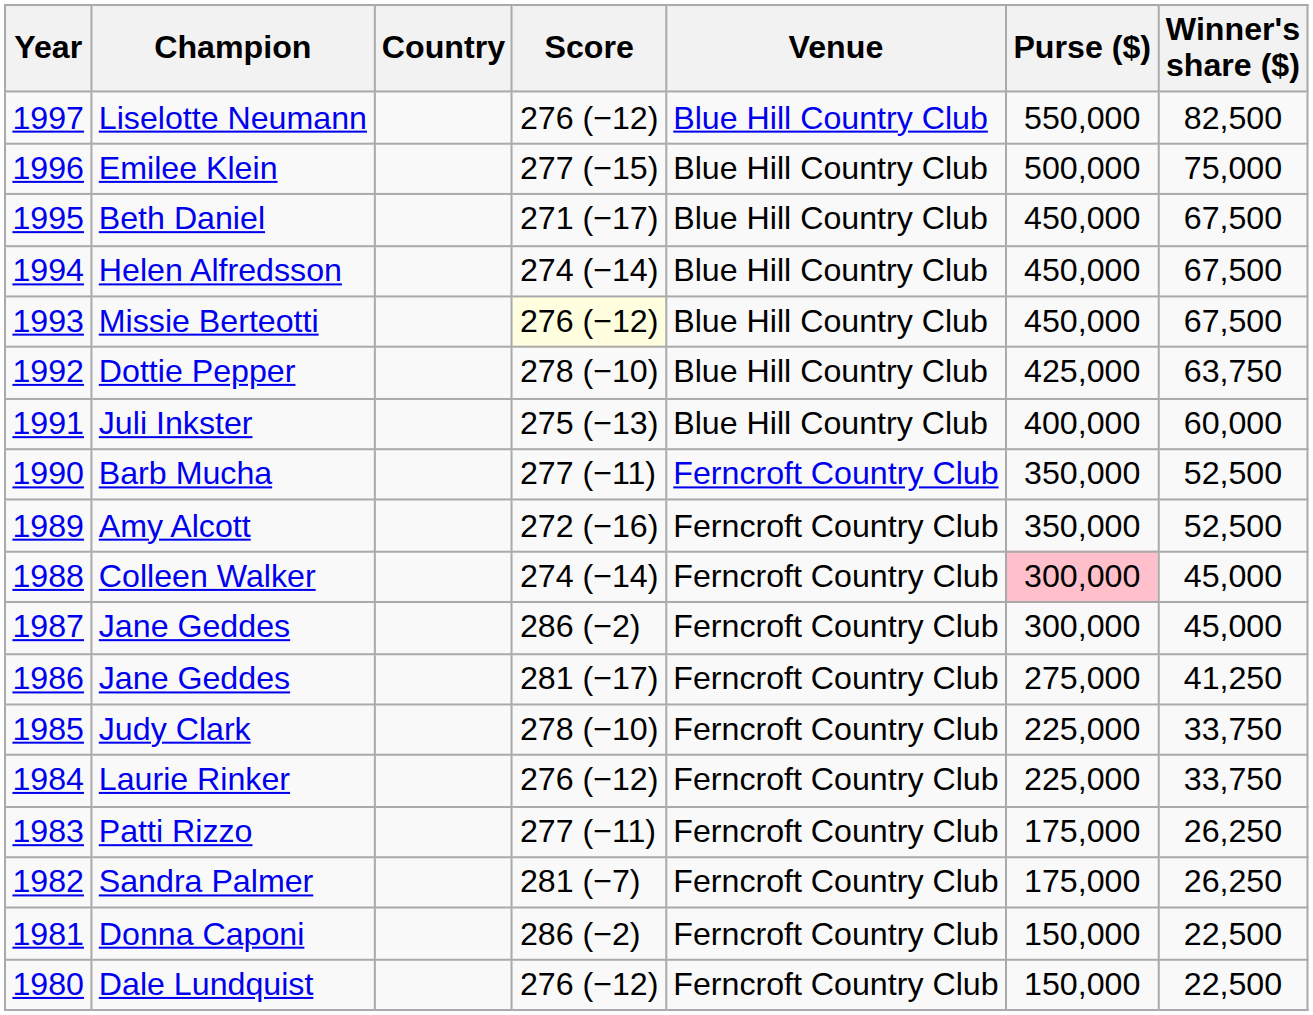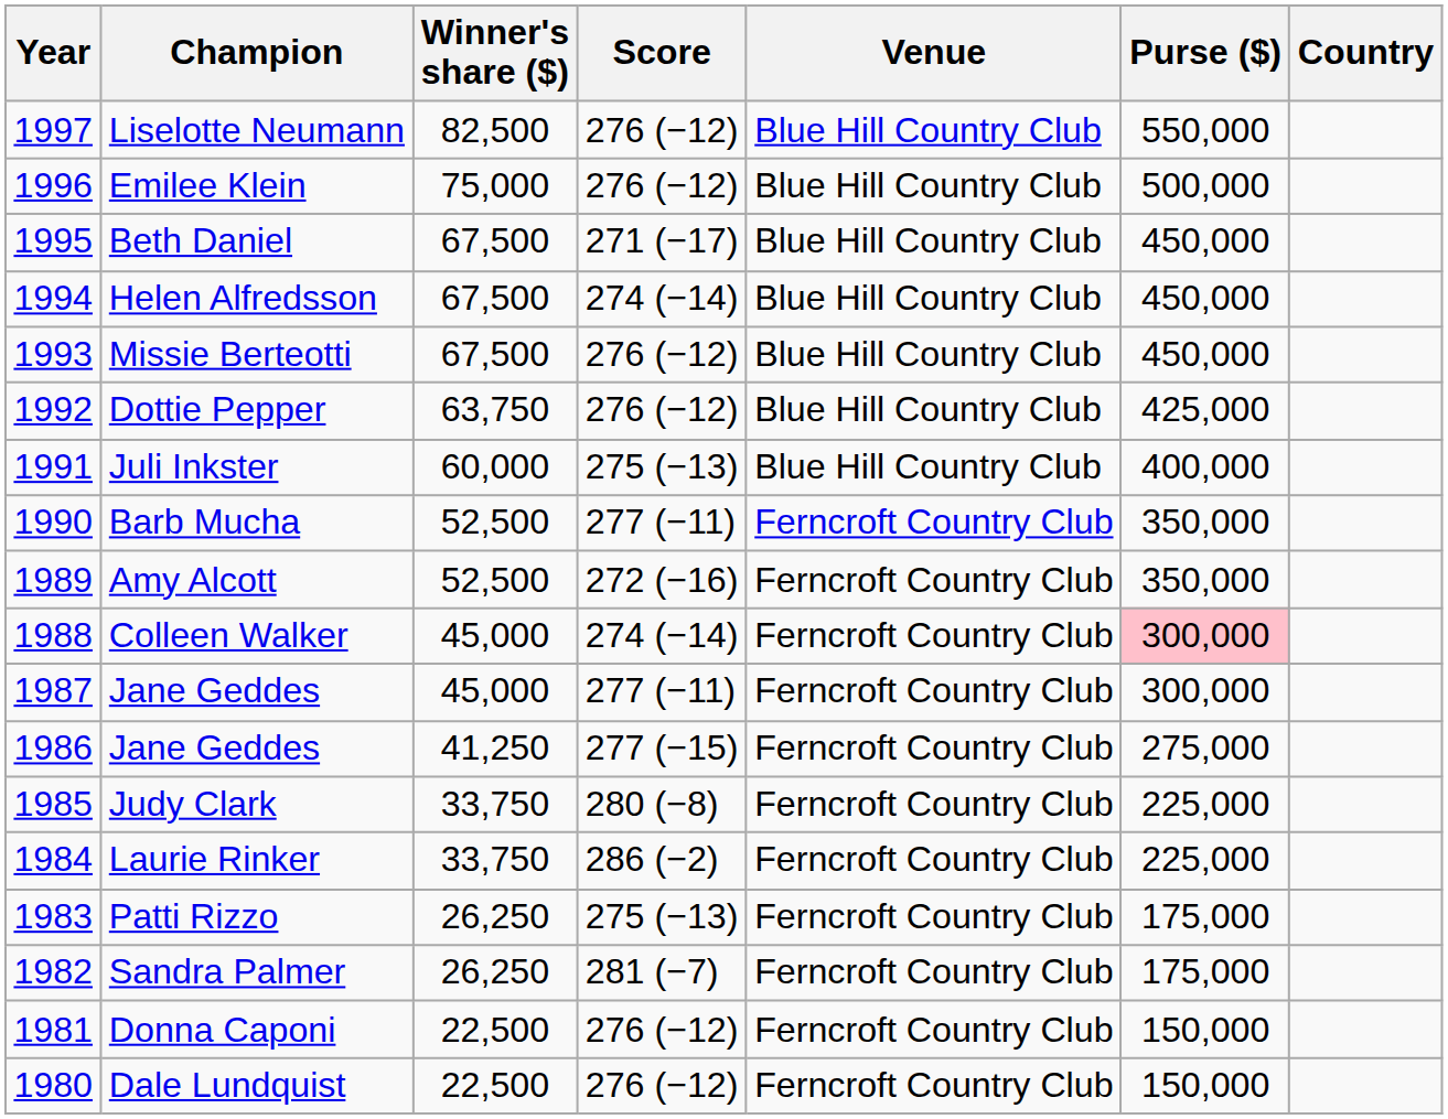 <table class="wikitable">
 <tr>
 <th>Year</th>
 <th>Champion</th>
-<th>Country</th>
+<th>Winner's<br>share ($)</th>
 <th>Score</th>
 <th>Venue</th>
 <th>Purse ($)</th>
-<th>Winner's<br>share ($)</th>
+<th>Country</th>
 </tr>
 <tr>
 <td><a href='#'>1997</a></td>
 <td><a href='#'>Liselotte Neumann</a></td>
-<td></td>
+<td align=center>82,500</td>
 <td>276 (−12)</td>
 <td><a href='#'>Blue Hill Country Club</a></td>
 <td align=center>550,000</td>
-<td align=center>82,500</td>
+<td></td>
 </tr>
 <tr>
 <td><a href='#'>1996</a></td>
 <td><a href='#'>Emilee Klein</a></td>
-<td></td>
-<td>277 (−15)</td>
+<td align=center>75,000</td>
+<td>276 (−12)</td>
 <td>Blue Hill Country Club</td>
 <td align=center>500,000</td>
-<td align=center>75,000</td>
+<td></td>
 </tr>
 <tr>
 <td><a href='#'>1995</a></td>
 <td><a href='#'>Beth Daniel</a></td>
-<td></td>
+<td align=center>67,500</td>
 <td>271 (−17)</td>
 <td>Blue Hill Country Club</td>
 <td align=center>450,000</td>
-<td align=center>67,500</td>
+<td></td>
 </tr>
 <tr>
 <td><a href='#'>1994</a></td>
 <td><a href='#'>Helen Alfredsson</a></td>
-<td></td>
+<td align=center>67,500</td>
 <td>274 (−14)</td>
 <td>Blue Hill Country Club</td>
 <td align=center>450,000</td>
-<td align=center>67,500</td>
+<td></td>
 </tr>
 <tr>
 <td><a href='#'>1993</a></td>
 <td><a href='#'>Missie Berteotti</a></td>
-<td></td>
-<td style="background: lightyellow;">276 (−12)</td>
+<td align=center>67,500</td>
+<td>276 (−12)</td>
 <td>Blue Hill Country Club</td>
 <td align=center>450,000</td>
-<td align=center>67,500</td>
+<td></td>
 </tr>
 <tr>
 <td><a href='#'>1992</a></td>
 <td><a href='#'>Dottie Pepper</a></td>
-<td></td>
-<td>278 (−10)</td>
+<td align=center>63,750</td>
+<td>276 (−12)</td>
 <td>Blue Hill Country Club</td>
 <td align=center>425,000</td>
-<td align=center>63,750</td>
+<td></td>
 </tr>
 <tr>
 <td><a href='#'>1991</a></td>
 <td><a href='#'>Juli Inkster</a></td>
-<td></td>
+<td align=center>60,000</td>
 <td>275 (−13)</td>
 <td>Blue Hill Country Club</td>
 <td align=center>400,000</td>
-<td align=center>60,000</td>
+<td></td>
 </tr>
 <tr>
 <td><a href='#'>1990</a></td>
 <td><a href='#'>Barb Mucha</a></td>
-<td></td>
+<td align=center>52,500</td>
 <td>277 (−11)</td>
 <td><a href='#'>Ferncroft Country Club</a></td>
 <td align=center>350,000</td>
-<td align=center>52,500</td>
+<td></td>
 </tr>
 <tr>
 <td><a href='#'>1989</a></td>
 <td><a href='#'>Amy Alcott</a></td>
-<td></td>
+<td align=center>52,500</td>
 <td>272 (−16)</td>
 <td>Ferncroft Country Club</td>
 <td align=center>350,000</td>
-<td align=center>52,500</td>
+<td></td>
 </tr>
 <tr>
 <td><a href='#'>1988</a></td>
 <td><a href='#'>Colleen Walker</a></td>
-<td></td>
+<td align=center>45,000</td>
 <td>274 (−14)</td>
 <td>Ferncroft Country Club</td>
 <td align=center style="background: pink;">300,000</td>
-<td align=center>45,000</td>
+<td></td>
 </tr>
 <tr>
 <td><a href='#'>1987</a></td>
 <td><a href='#'>Jane Geddes</a></td>
-<td></td>
-<td>286 (−2)</td>
+<td align=center>45,000</td>
+<td>277 (−11)</td>
 <td>Ferncroft Country Club</td>
 <td align=center>300,000</td>
-<td align=center>45,000</td>
+<td></td>
 </tr>
 <tr>
 <td><a href='#'>1986</a></td>
 <td><a href='#'>Jane Geddes</a></td>
-<td></td>
-<td>281 (−17)</td>
+<td align=center>41,250</td>
+<td>277 (−15)</td>
 <td>Ferncroft Country Club</td>
 <td align=center>275,000</td>
-<td align=center>41,250</td>
+<td></td>
 </tr>
 <tr>
 <td><a href='#'>1985</a></td>
 <td><a href='#'>Judy Clark</a></td>
-<td></td>
-<td>278 (−10)</td>
+<td align=center>33,750</td>
+<td>280 (−8)</td>
 <td>Ferncroft Country Club</td>
 <td align=center>225,000</td>
-<td align=center>33,750</td>
+<td></td>
 </tr>
 <tr>
 <td><a href='#'>1984</a></td>
 <td><a href='#'>Laurie Rinker</a></td>
-<td></td>
-<td>276 (−12)</td>
+<td align=center>33,750</td>
+<td>286 (−2)</td>
 <td>Ferncroft Country Club</td>
 <td align=center>225,000</td>
-<td align=center>33,750</td>
+<td></td>
 </tr>
 <tr>
 <td><a href='#'>1983</a></td>
 <td><a href='#'>Patti Rizzo</a></td>
-<td></td>
-<td>277 (−11)</td>
+<td align=center>26,250</td>
+<td>275 (−13)</td>
 <td>Ferncroft Country Club</td>
 <td align=center>175,000</td>
-<td align=center>26,250</td>
+<td></td>
 </tr>
 <tr>
 <td><a href='#'>1982</a></td>
 <td><a href='#'>Sandra Palmer</a></td>
-<td></td>
+<td align=center>26,250</td>
 <td>281 (−7)</td>
 <td>Ferncroft Country Club</td>
 <td align=center>175,000</td>
-<td align=center>26,250</td>
+<td></td>
 </tr>
 <tr>
 <td><a href='#'>1981</a></td>
 <td><a href='#'>Donna Caponi</a></td>
-<td></td>
-<td>286 (−2)</td>
+<td align=center>22,500</td>
+<td>276 (−12)</td>
 <td>Ferncroft Country Club</td>
 <td align=center>150,000</td>
-<td align=center>22,500</td>
+<td></td>
 </tr>
 <tr>
 <td><a href='#'>1980</a></td>
 <td><a href='#'>Dale Lundquist</a></td>
-<td></td>
+<td align=center>22,500</td>
 <td>276 (−12)</td>
 <td>Ferncroft Country Club</td>
 <td align=center>150,000</td>
-<td align=center>22,500</td>
+<td></td>
 </tr>
 </table>
